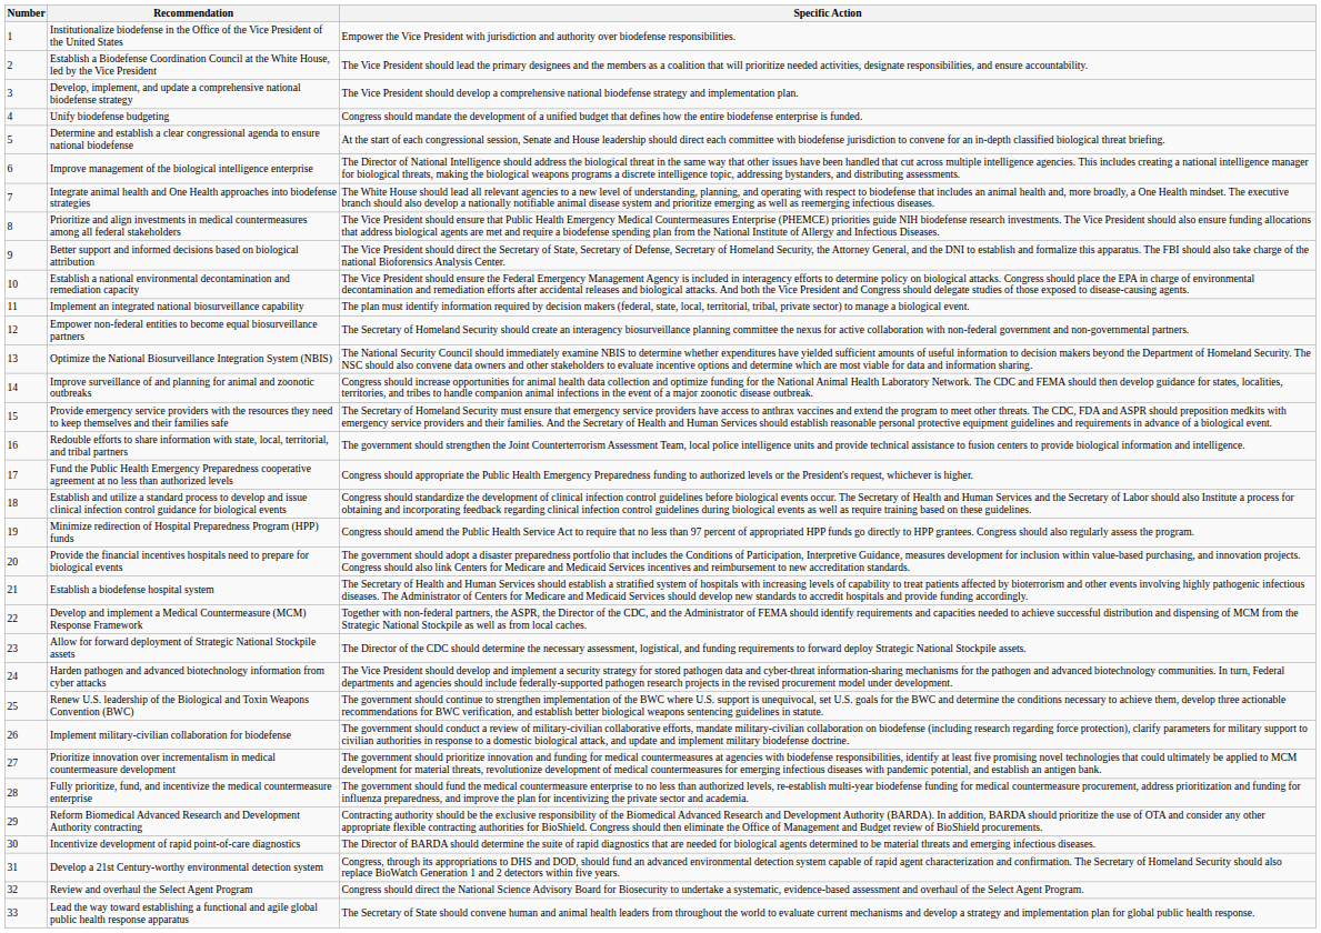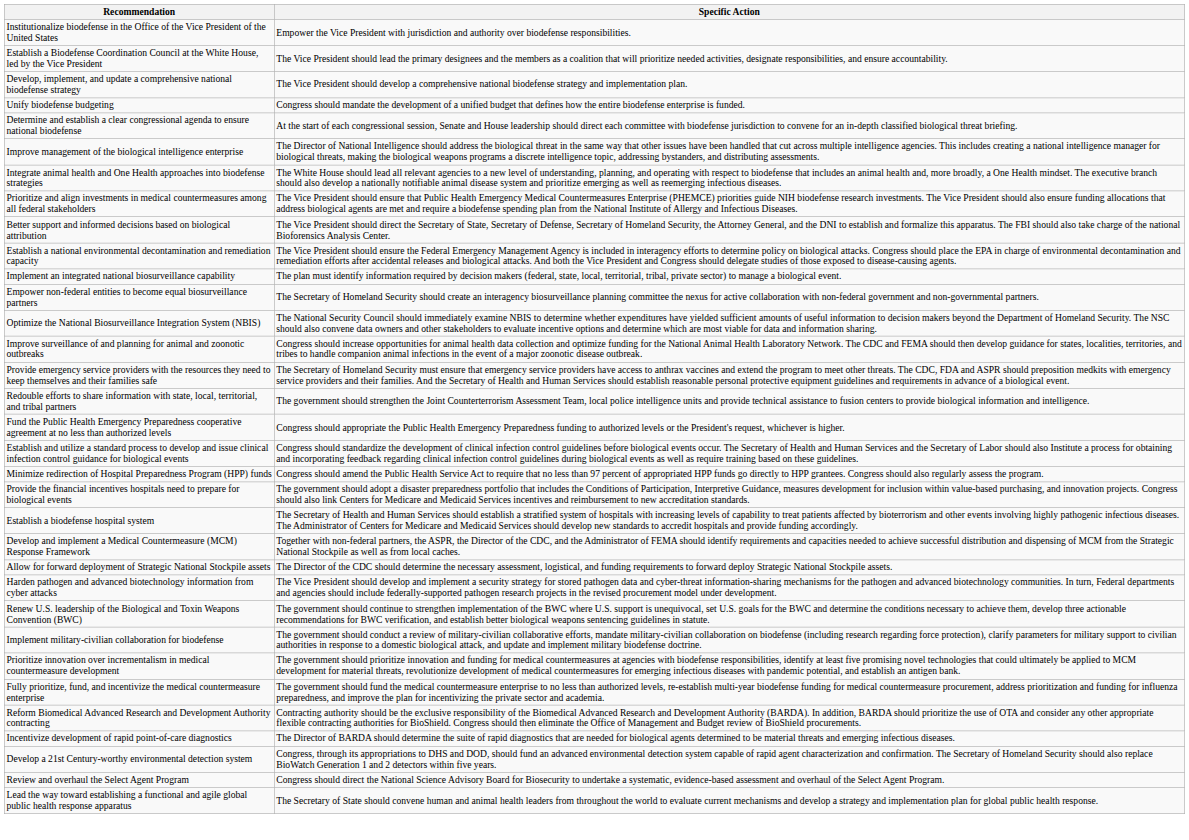 <table class="wikitable">
 <tr>
-<th>Number</th>
 <th>Recommendation</th>
 <th>Specific Action</th>
 </tr>
 <tr>
-<td>1</td>
 <td>Institutionalize biodefense in the Office of the Vice President of  the United States</td>
 <td>Empower the Vice President with jurisdiction and authority over biodefense responsibilities.</td>
 </tr>
 <tr>
-<td>2</td>
 <td>Establish a Biodefense Coordination Council at the White House, led  by the Vice President</td>
 <td>The Vice President should lead the primary designees and the members as a coalition that will prioritize needed activities, designate responsibilities, and ensure accountability.</td>
 </tr>
 <tr>
-<td>3</td>
 <td>Develop, implement, and update a comprehensive national biodefense  strategy</td>
 <td>The Vice President should develop a comprehensive national biodefense strategy and implementation plan.</td>
 </tr>
 <tr>
-<td>4</td>
 <td>Unify biodefense budgeting</td>
 <td>Congress should mandate the development of a unified budget that defines how the entire biodefense enterprise is funded.</td>
 </tr>
 <tr>
-<td>5</td>
 <td>Determine and establish a clear congressional agenda to ensure  national biodefense</td>
 <td>At the start of each congressional session, Senate and House leadership should direct each committee with biodefense jurisdiction to convene for an in-depth classified biological threat briefing.</td>
 </tr>
 <tr>
-<td>6</td>
 <td>Improve management of the biological intelligence enterprise</td>
 <td>The Director of National Intelligence should address the biological threat in the same way that other issues have been handled that cut across multiple intelligence agencies. This includes creating a national intelligence manager for biological threats, making the biological weapons programs a discrete intelligence topic, addressing bystanders, and distributing assessments.</td>
 </tr>
 <tr>
-<td>7</td>
 <td>Integrate animal health and One Health approaches into biodefense strategies</td>
 <td>The White House should lead all relevant agencies to a new level of understanding, planning, and operating with respect to biodefense that includes an animal health and, more broadly, a One Health mindset. The executive branch should also develop a nationally notifiable animal disease system and prioritize emerging as well as reemerging infectious diseases.</td>
 </tr>
 <tr>
-<td>8</td>
 <td>Prioritize and align investments in medical countermeasures among all  federal stakeholders</td>
 <td>The Vice President should ensure that Public Health Emergency Medical Countermeasures Enterprise (PHEMCE) priorities guide NIH biodefense research investments. The Vice President should also ensure funding allocations that address biological agents are met and require a biodefense spending plan from the National Institute of Allergy and Infectious Diseases.</td>
 </tr>
 <tr>
-<td>9</td>
 <td>Better support and informed decisions based on biological attribution</td>
 <td>The Vice President should direct the Secretary of State, Secretary of Defense, Secretary of Homeland Security, the Attorney General, and the DNI to  establish and formalize this apparatus. The FBI should also take charge of the national Bioforensics Analysis Center.</td>
 </tr>
 <tr>
-<td>10</td>
 <td>Establish a national environmental decontamination and remediation  capacity</td>
 <td>The Vice President should ensure the Federal Emergency Management  Agency is included in interagency efforts to determine policy on biological attacks. Congress should place the EPA in charge of environmental decontamination and remediation efforts after accidental releases and biological attacks. And both the Vice President and Congress should delegate studies of those exposed to disease-causing agents.</td>
 </tr>
 <tr>
-<td>11</td>
 <td>Implement an integrated national biosurveillance capability</td>
 <td>The plan must identify information required by decision makers (federal, state, local, territorial, tribal, private sector) to manage a biological event.</td>
 </tr>
 <tr>
-<td>12</td>
 <td>Empower non-federal entities to become equal biosurveillance partners</td>
 <td>The Secretary of Homeland Security should create an interagency biosurveillance planning committee the nexus for active collaboration with non-federal government and non-governmental partners.</td>
 </tr>
 <tr>
-<td>13</td>
 <td>Optimize the National Biosurveillance Integration System (NBIS)</td>
 <td>The National Security Council should immediately examine NBIS to determine whether expenditures have yielded sufficient amounts of useful information to decision makers beyond the Department of Homeland Security. The NSC should also convene data owners and other stakeholders to evaluate incentive options and determine which are most viable for data and information sharing.</td>
 </tr>
 <tr>
-<td>14</td>
 <td>Improve surveillance of and planning for animal and zoonotic  outbreaks</td>
 <td>Congress should increase opportunities for animal health data collection and optimize funding for the National Animal Health Laboratory Network. The CDC and FEMA should then develop guidance for states, localities, territories, and tribes to handle companion animal infections in the event of a major zoonotic disease outbreak.</td>
 </tr>
 <tr>
-<td>15</td>
 <td>Provide emergency service providers with the resources they need to  keep themselves and their families safe</td>
 <td>The Secretary of Homeland Security must ensure that emergency service providers have access to anthrax vaccines and extend the program to meet other threats. The CDC, FDA and ASPR should preposition medkits with emergency service providers and their families. And the Secretary of Health and Human Services should establish reasonable personal protective equipment  guidelines and requirements in advance of a biological event.</td>
 </tr>
 <tr>
-<td>16</td>
 <td>Redouble efforts to share information with state, local, territorial,  and tribal partners</td>
 <td>The government should strengthen the Joint Counterterrorism Assessment Team, local police intelligence units and provide technical assistance to fusion centers to provide biological information and intelligence.</td>
 </tr>
 <tr>
-<td>17</td>
 <td>Fund the Public Health Emergency Preparedness cooperative agreement  at no less than authorized levels</td>
 <td>Congress should appropriate the Public Health Emergency Preparedness funding to authorized levels or the President's request, whichever is higher.</td>
 </tr>
 <tr>
-<td>18</td>
 <td>Establish and utilize a standard process to develop and issue  clinical infection control guidance for biological events</td>
 <td>Congress should standardize the development of clinical infection control guidelines before biological events occur. The Secretary of Health and Human Services and the Secretary of Labor should also Institute a process for obtaining and incorporating feedback regarding clinical infection control guidelines during biological events as well as require training based on these guidelines.</td>
 </tr>
 <tr>
-<td>19</td>
 <td>Minimize redirection of Hospital Preparedness Program (HPP) funds</td>
 <td>Congress should amend the Public Health Service Act to require that no less than 97 percent of appropriated HPP funds go directly to HPP grantees. Congress should also regularly assess the program.</td>
 </tr>
 <tr>
-<td>20</td>
 <td>Provide the financial incentives hospitals need to prepare for  biological events</td>
 <td>The government should adopt a disaster preparedness portfolio that includes the Conditions of Participation, Interpretive Guidance, measures development for inclusion within value-based purchasing, and innovation projects. Congress should also link Centers for Medicare and Medicaid Services incentives and reimbursement to new accreditation standards.</td>
 </tr>
 <tr>
-<td>21</td>
 <td>Establish a biodefense hospital system</td>
 <td>The Secretary of Health and Human Services should establish a  stratified system of hospitals with increasing levels of capability to treat patients affected by bioterrorism and other events involving highly pathogenic infectious diseases. The Administrator of Centers for Medicare and Medicaid Services should develop new standards to accredit hospitals and  provide funding accordingly.</td>
 </tr>
 <tr>
-<td>22</td>
 <td>Develop and implement a Medical Countermeasure (MCM) Response  Framework</td>
 <td>Together with non-federal partners, the ASPR, the Director of the CDC, and the Administrator of FEMA should identify requirements and capacities needed to achieve successful distribution and dispensing of MCM from the Strategic National Stockpile as well as from local caches.</td>
 </tr>
 <tr>
-<td>23</td>
 <td>Allow for forward deployment of Strategic National Stockpile assets</td>
 <td>The Director of the CDC should determine the necessary assessment,  logistical, and funding requirements to forward deploy Strategic National Stockpile assets.</td>
 </tr>
 <tr>
-<td>24</td>
 <td>Harden pathogen and advanced biotechnology information from cyber  attacks</td>
 <td>The Vice President should develop and implement a security strategy for stored pathogen data and cyber-threat information-sharing mechanisms for the pathogen and advanced biotechnology communities. In turn, Federal departments and agencies should include federally-supported pathogen research projects in the revised procurement model under development.</td>
 </tr>
 <tr>
-<td>25</td>
 <td>Renew U.S. leadership of the Biological and Toxin Weapons Convention  (BWC)</td>
 <td>The government should continue to strengthen implementation of the BWC where U.S. support is unequivocal, set U.S. goals for the BWC and determine the conditions necessary to achieve them, develop three actionable recommendations for BWC verification, and establish better biological weapons sentencing guidelines in statute.</td>
 </tr>
 <tr>
-<td>26</td>
 <td>Implement military-civilian collaboration for biodefense</td>
 <td>The government should conduct a review of military-civilian collaborative efforts, mandate military-civilian collaboration on biodefense (including research regarding force protection), clarify parameters for military support to civilian authorities in response to a domestic biological attack, and update and implement military biodefense doctrine.</td>
 </tr>
 <tr>
-<td>27</td>
 <td>Prioritize innovation over incrementalism in medical countermeasure  development</td>
 <td>The government should prioritize innovation and funding for medical countermeasures at agencies with biodefense responsibilities, identify at least five promising novel technologies that could ultimately be applied to MCM development for material threats, revolutionize development of medical countermeasures for emerging infectious diseases with pandemic potential, and establish an antigen bank.</td>
 </tr>
 <tr>
-<td>28</td>
 <td>Fully prioritize, fund, and incentivize the medical countermeasure  enterprise</td>
 <td>The government should fund the medical countermeasure enterprise to no less than authorized levels, re-establish multi-year biodefense funding for medical countermeasure procurement, address prioritization and funding  for influenza preparedness, and improve the plan for incentivizing the private sector and academia.</td>
 </tr>
 <tr>
-<td>29</td>
 <td>Reform Biomedical Advanced Research and Development Authority  contracting</td>
 <td>Contracting authority should be the exclusive responsibility of the  Biomedical Advanced Research and Development Authority (BARDA). In addition, BARDA should prioritize the use of OTA and consider any other appropriate  flexible contracting authorities for BioShield. Congress should then eliminate the Office of Management and Budget review of BioShield procurements.</td>
 </tr>
 <tr>
-<td>30</td>
 <td>Incentivize development of rapid point-of-care diagnostics</td>
 <td>The Director of BARDA should determine the suite of rapid diagnostics  that are needed for biological agents determined to be material threats and emerging infectious diseases.</td>
 </tr>
 <tr>
-<td>31</td>
 <td>Develop a 21st Century-worthy environmental detection system</td>
 <td>Congress, through its appropriations to DHS and DOD, should fund an  advanced environmental detection system capable of rapid agent  characterization and confirmation. The Secretary of Homeland Security should also replace BioWatch Generation 1 and 2 detectors within five years.</td>
 </tr>
 <tr>
-<td>32</td>
 <td>Review and overhaul the Select Agent Program</td>
 <td>Congress should direct the National Science Advisory Board for Biosecurity to undertake a systematic, evidence-based assessment and overhaul of the Select Agent Program.</td>
 </tr>
 <tr>
-<td>33</td>
 <td>Lead the way toward establishing a functional and agile global public health response apparatus</td>
 <td>The Secretary of State should convene human and animal health leaders  from throughout the world to evaluate current mechanisms and develop a  strategy and implementation plan for global public health response.</td>
 </tr>
 </table>
